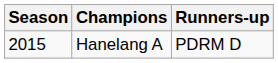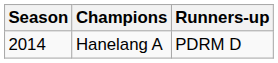 <table class="wikitable">
 <tr>
 <th>Season</th>
 <th>Champions</th>
 <th>Runners-up</th>
 </tr>
 <tr>
-<td>2015</td>
+<td>2014</td>
 <td>Hanelang A</td>
 <td>PDRM D</td>
 </tr>
 </table>
